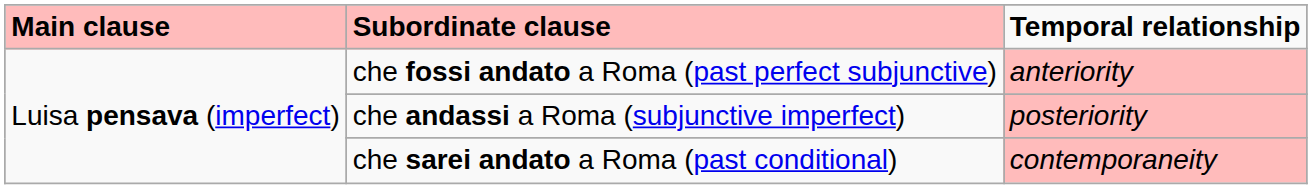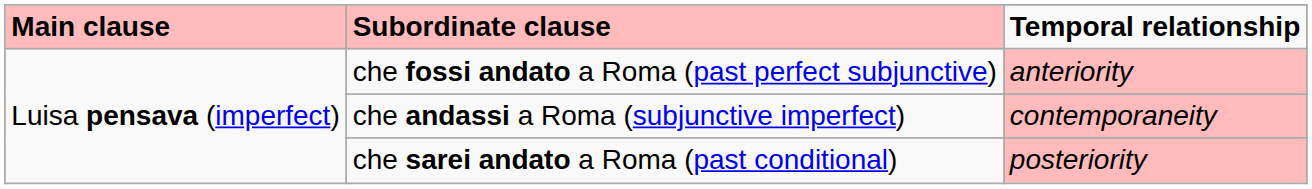 <table class="wikitable">
 <tr>
 <td style="background: #FFBBBB;"><strong>Main clause</strong></td>
 <td style="background: #FFBBBB;"><strong>Subordinate clause</strong></td>
 <td><strong>Temporal relationship</strong></td>
 </tr>
 <tr>
 <td rowspan=3>Luisa <strong>pensava</strong> (<a href='#'>imperfect</a>)</td>
 <td>che <strong>fossi andato</strong> a Roma (<a href='#'>past perfect subjunctive</a>)</td>
 <td style="background: #FFBBBB;"><em>anteriority</em></td>
 </tr>
 <tr>
 <td>che <strong>andassi</strong> a Roma (<a href='#'>subjunctive imperfect</a>)</td>
-<td style="background: #FFBBBB;"><em>posteriority</em></td>
+<td style="background: #FFBBBB;"><em>contemporaneity</em></td>
 </tr>
 <tr>
 <td>che <strong>sarei andato</strong> a Roma (<a href='#'>past conditional</a>)</td>
-<td style="background: #FFBBBB;"><em>contemporaneity</em></td>
+<td style="background: #FFBBBB;"><em>posteriority</em></td>
 </tr>
 </table>
